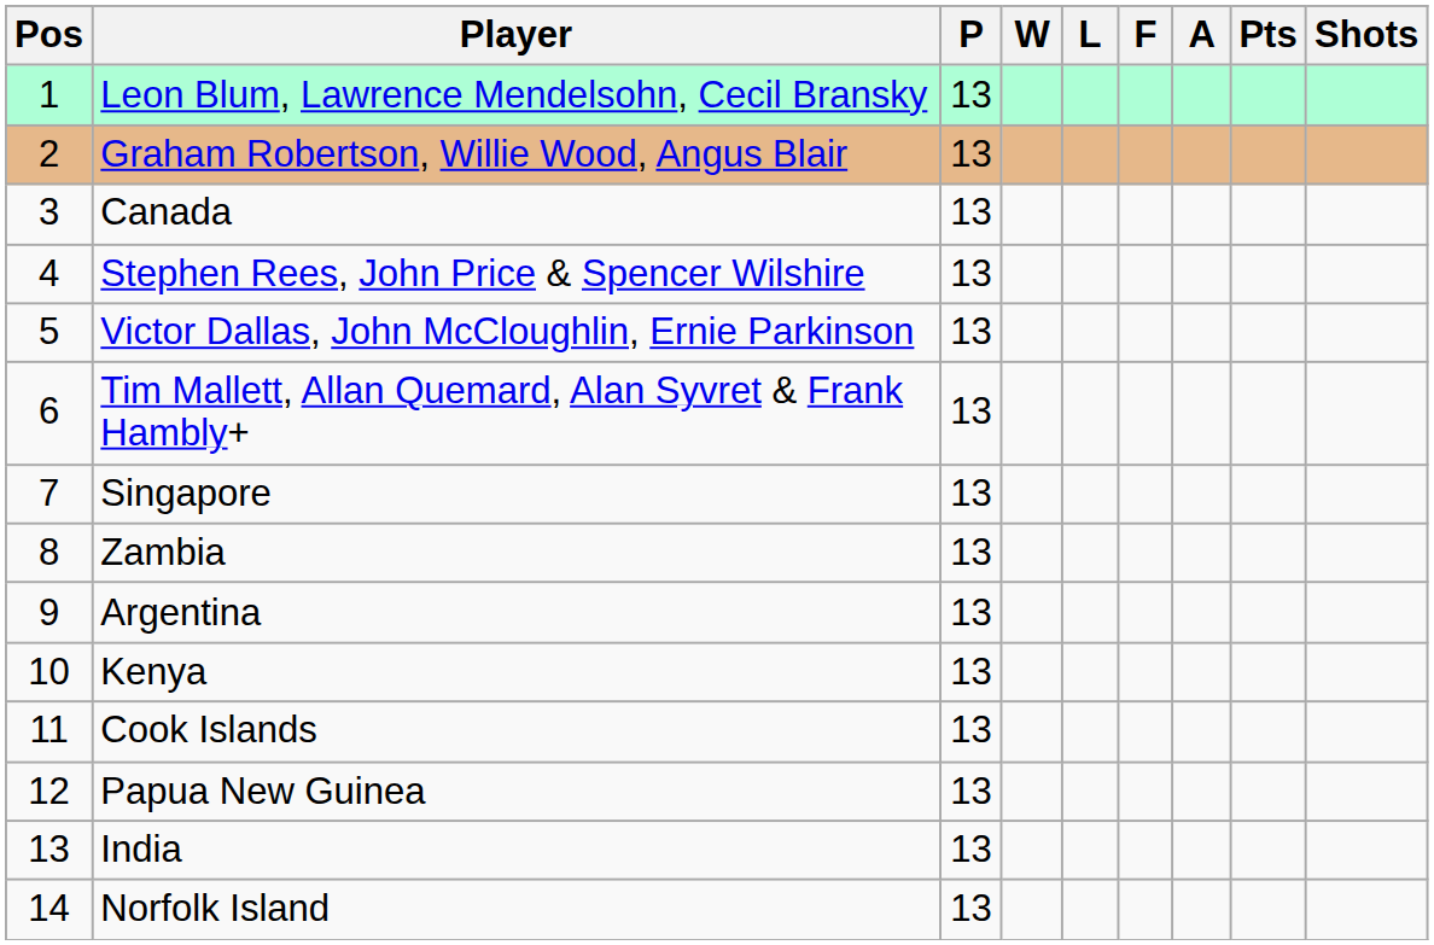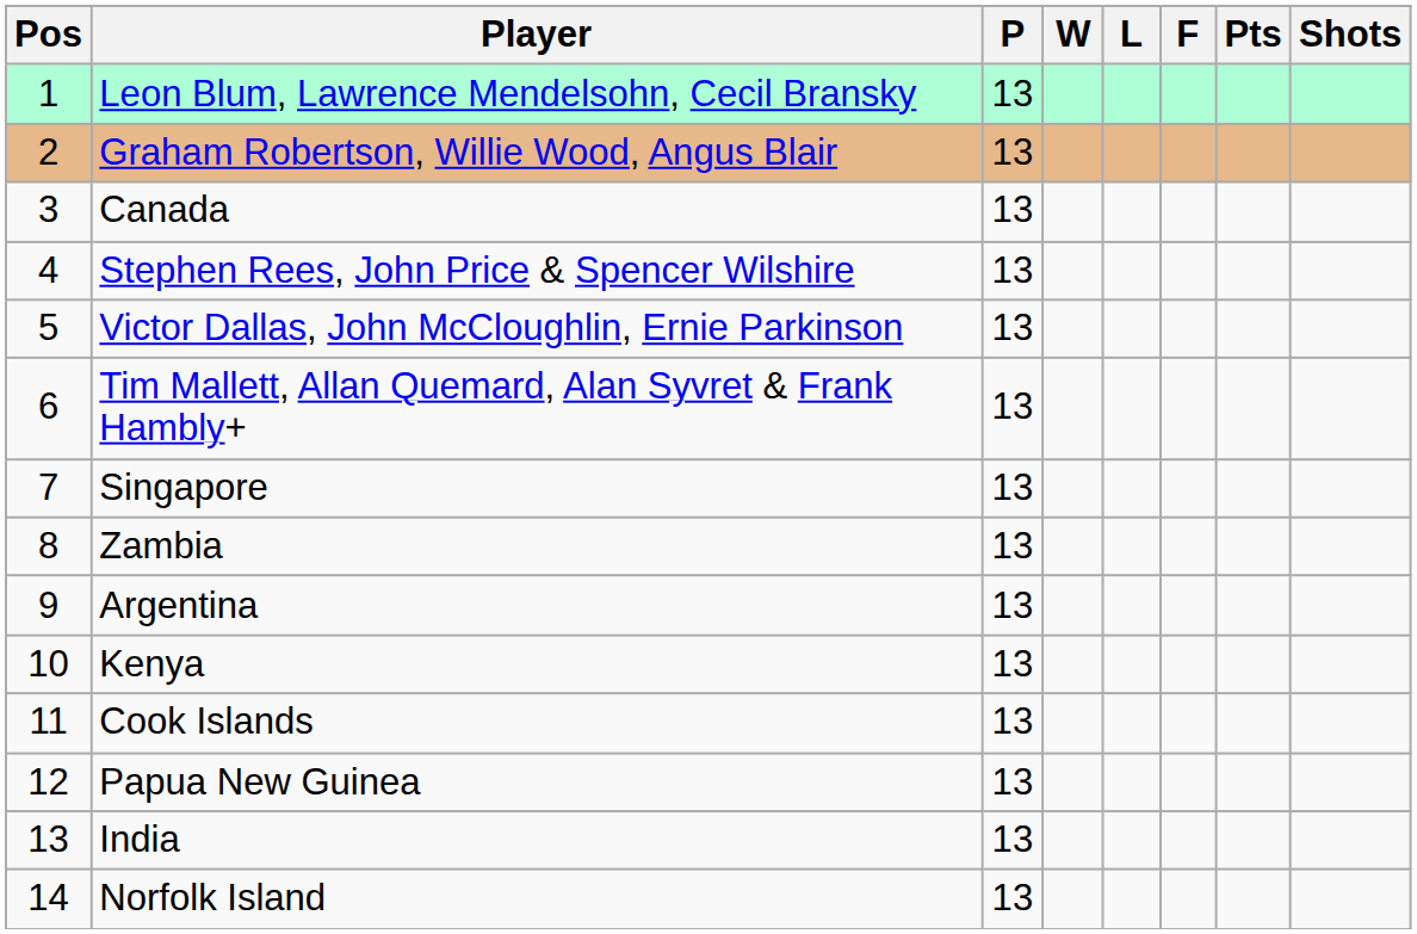 <table class="wikitable" style="font-size: 100%">
 <tr>
 <th width=20>Pos</th>
 <th width=500>Player</th>
 <th width=20>P</th>
 <th width=20>W</th>
 <th width=20>L</th>
 <th width=20>F</th>
-<th width=20>A</th>
 <th width=20>Pts</th>
 <th width=30>Shots</th>
 </tr>
 <tr align=center style="background: #ADFFD6;">
 <td>1</td>
 <td align="left"> <a href='#'>Leon Blum</a>, <a href='#'>Lawrence Mendelsohn</a>, <a href='#'>Cecil Bransky</a></td>
 <td>13</td>
-<td></td>
 <td></td>
 <td></td>
 <td></td>
 <td></td>
 <td></td>
 </tr>
 <tr align=center style="background: #E6B88A;">
 <td>2</td>
 <td align="left"> <a href='#'>Graham Robertson</a>, <a href='#'>Willie Wood</a>, <a href='#'>Angus Blair</a></td>
 <td>13</td>
 <td></td>
 <td></td>
 <td></td>
 <td></td>
 <td></td>
-<td></td>
 </tr>
 <tr align=center>
 <td>3</td>
 <td align="left"> Canada</td>
 <td>13</td>
-<td></td>
 <td></td>
 <td></td>
 <td></td>
 <td></td>
 <td></td>
 </tr>
 <tr align=center>
 <td>4</td>
 <td align="left"> <a href='#'>Stephen Rees</a>, <a href='#'>John Price</a> & <a href='#'>Spencer Wilshire</a></td>
 <td>13</td>
 <td></td>
 <td></td>
 <td></td>
 <td></td>
 <td></td>
-<td></td>
 </tr>
 <tr align=center>
 <td>5</td>
 <td align="left"> <a href='#'>Victor Dallas</a>, <a href='#'>John McCloughlin</a>, <a href='#'>Ernie Parkinson</a></td>
 <td>13</td>
-<td></td>
 <td></td>
 <td></td>
 <td></td>
 <td></td>
 <td></td>
 </tr>
 <tr align=center>
 <td>6</td>
 <td align="left"> <a href='#'>Tim Mallett</a>, <a href='#'>Allan Quemard</a>, <a href='#'>Alan Syvret</a>  & <a href='#'>Frank Hambly</a>+</td>
 <td>13</td>
 <td></td>
 <td></td>
 <td></td>
 <td></td>
 <td></td>
-<td></td>
 </tr>
 <tr align=center>
 <td>7</td>
 <td align="left"> Singapore</td>
 <td>13</td>
-<td></td>
 <td></td>
 <td></td>
 <td></td>
 <td></td>
 <td></td>
 </tr>
 <tr align=center>
 <td>8</td>
 <td align="left"> Zambia</td>
 <td>13</td>
 <td></td>
 <td></td>
 <td></td>
 <td></td>
 <td></td>
-<td></td>
 </tr>
 <tr align=center>
 <td>9</td>
 <td align="left"> Argentina</td>
 <td>13</td>
-<td></td>
 <td></td>
 <td></td>
 <td></td>
 <td></td>
 <td></td>
 </tr>
 <tr align=center>
 <td>10</td>
 <td align="left"> Kenya</td>
 <td>13</td>
 <td></td>
 <td></td>
 <td></td>
 <td></td>
 <td></td>
-<td></td>
 </tr>
 <tr align=center>
 <td>11</td>
 <td align="left"> Cook Islands</td>
 <td>13</td>
-<td></td>
 <td></td>
 <td></td>
 <td></td>
 <td></td>
 <td></td>
 </tr>
 <tr align=center>
 <td>12</td>
 <td align="left"> Papua New Guinea</td>
 <td>13</td>
 <td></td>
 <td></td>
 <td></td>
 <td></td>
 <td></td>
-<td></td>
 </tr>
 <tr align=center>
 <td>13</td>
 <td align="left"> India</td>
 <td>13</td>
-<td></td>
 <td></td>
 <td></td>
 <td></td>
 <td></td>
 <td></td>
 </tr>
 <tr align=center>
 <td>14</td>
 <td align="left"> Norfolk Island</td>
 <td>13</td>
 <td></td>
 <td></td>
 <td></td>
 <td></td>
 <td></td>
-<td></td>
 </tr>
 </table>
